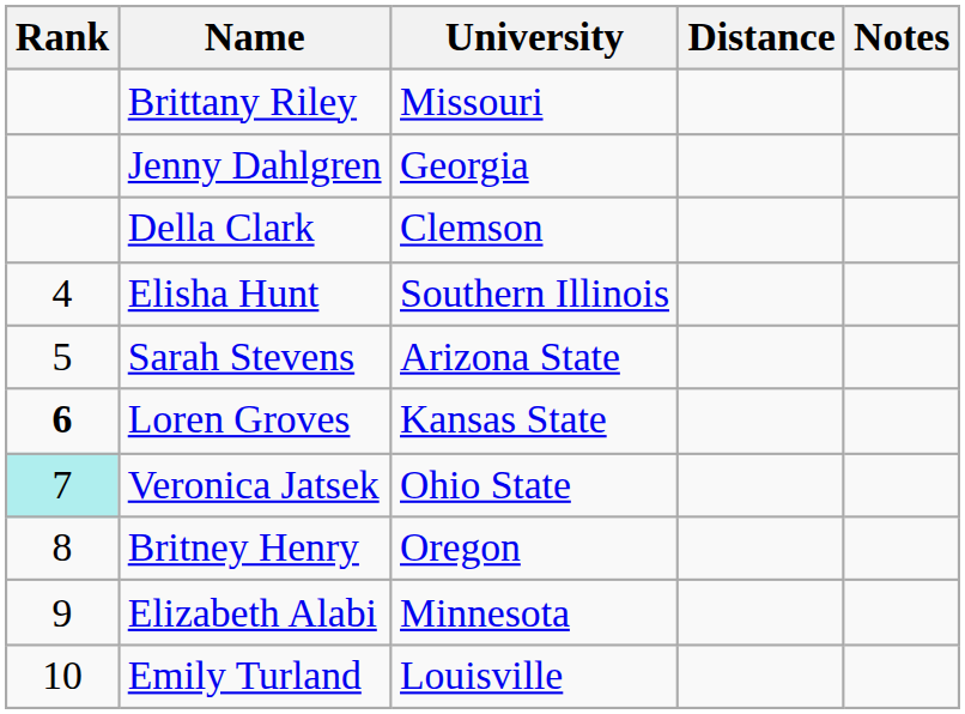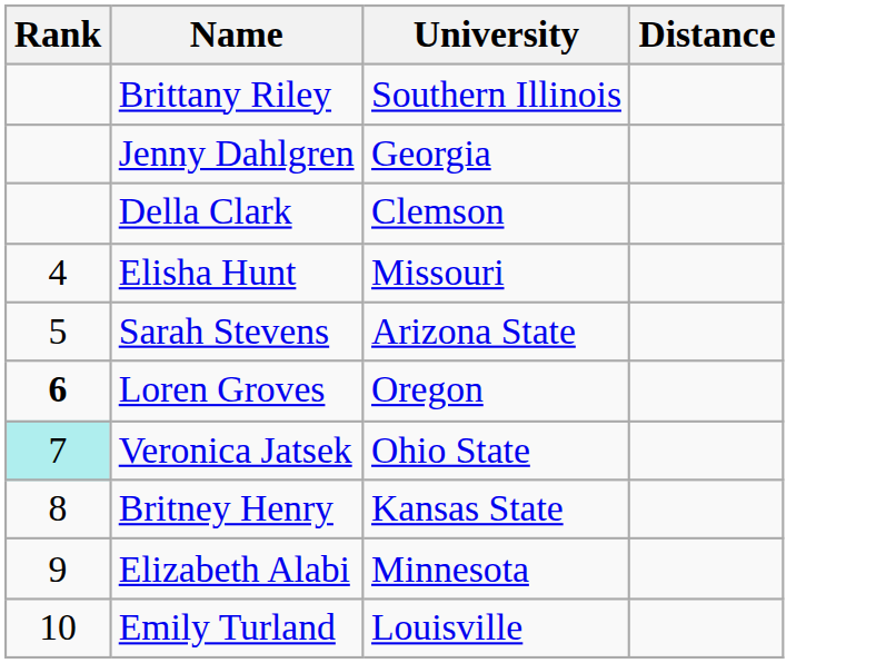 <table class="wikitable sortable" style="text-align:center">
 <tr>
 <th>Rank</th>
 <th>Name</th>
 <th>University</th>
 <th>Distance</th>
-<th>Notes</th>
 </tr>
 <tr>
 <td></td>
 <td align=left><a href='#'>Brittany Riley</a></td>
-<td align="left"><a href='#'>Missouri</a></td>
-<td></td>
+<td align=left><a href='#'>Southern Illinois</a></td>
 <td></td>
 </tr>
 <tr>
 <td></td>
 <td align=left><a href='#'>Jenny Dahlgren</a> </td>
 <td align=left><a href='#'>Georgia</a></td>
 <td></td>
-<td></td>
 </tr>
 <tr>
 <td></td>
 <td align=left><a href='#'>Della Clark</a></td>
 <td align="left"><a href='#'>Clemson</a></td>
 <td></td>
-<td></td>
 </tr>
 <tr>
 <td>4</td>
 <td align=left><a href='#'>Elisha Hunt</a></td>
-<td align=left><a href='#'>Southern Illinois</a></td>
-<td></td>
+<td align="left"><a href='#'>Missouri</a></td>
 <td></td>
 </tr>
 <tr>
 <td>5</td>
 <td align=left><a href='#'>Sarah Stevens</a></td>
 <td align="left"><a href='#'>Arizona State</a></td>
 <td></td>
-<td></td>
 </tr>
 <tr>
 <td><strong>6</strong></td>
 <td align=left><a href='#'>Loren Groves</a></td>
-<td align="left"><a href='#'>Kansas State</a></td>
-<td></td>
+<td align="left"><a href='#'>Oregon</a></td>
 <td></td>
 </tr>
 <tr>
 <td style="background: paleturquoise;">7</td>
 <td align=left><a href='#'>Veronica Jatsek</a></td>
 <td align="left"><a href='#'>Ohio State</a></td>
 <td></td>
-<td></td>
 </tr>
 <tr>
 <td>8</td>
 <td align=left><a href='#'>Britney Henry</a></td>
-<td align="left"><a href='#'>Oregon</a></td>
-<td></td>
+<td align="left"><a href='#'>Kansas State</a></td>
 <td></td>
 </tr>
 <tr>
 <td>9</td>
 <td align=left><a href='#'>Elizabeth Alabi</a></td>
 <td align="left"><a href='#'>Minnesota</a></td>
 <td></td>
-<td></td>
 </tr>
 <tr>
 <td>10</td>
 <td align=left><a href='#'>Emily Turland</a></td>
 <td align="left"><a href='#'>Louisville</a></td>
 <td></td>
-<td></td>
 </tr>
 </table>
